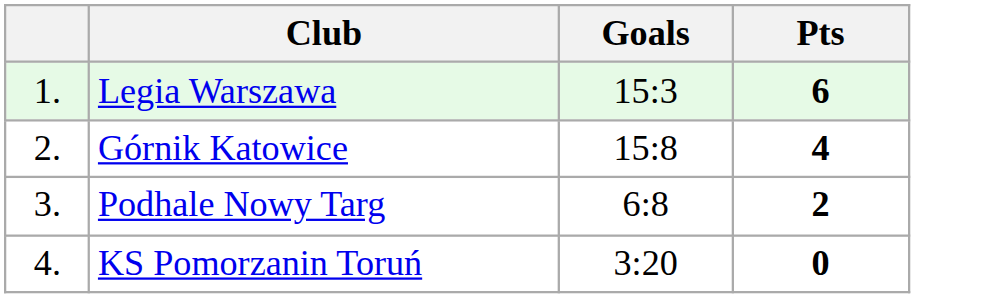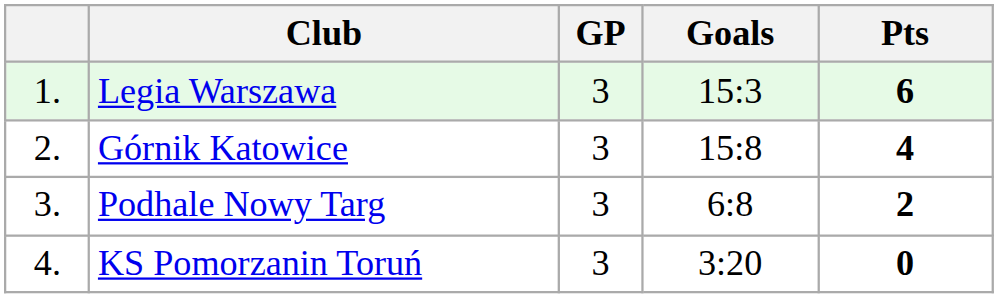 <table class="wikitable">
 <tr>
 <th width="30"></th>
 <th width="200">Club</th>
+<th width="30">GP</th>
 <th width="70">Goals</th>
 <th width="70">Pts</th>
 </tr>
 <tr bgcolor="#e6fae6" align="center">
 <td>1.</td>
 <td align="left"><a href='#'>Legia Warszawa</a></td>
+<td>3</td>
 <td>15:3</td>
 <td><strong>6</strong></td>
 </tr>
 <tr bgcolor="#FFFFFF" align="center">
 <td>2.</td>
 <td align="left"><a href='#'>Górnik Katowice</a></td>
+<td>3</td>
 <td>15:8</td>
 <td><strong>4</strong></td>
 </tr>
 <tr bgcolor="#FFFFFF" align="center">
 <td>3.</td>
 <td align="left"><a href='#'>Podhale Nowy Targ</a></td>
+<td>3</td>
 <td>6:8</td>
 <td><strong>2</strong></td>
 </tr>
 <tr bgcolor="#FFFFFF" align="center">
 <td>4.</td>
 <td align="left"><a href='#'>KS Pomorzanin Toruń</a></td>
+<td>3</td>
 <td>3:20</td>
 <td><strong>0</strong></td>
 </tr>
 </table>
